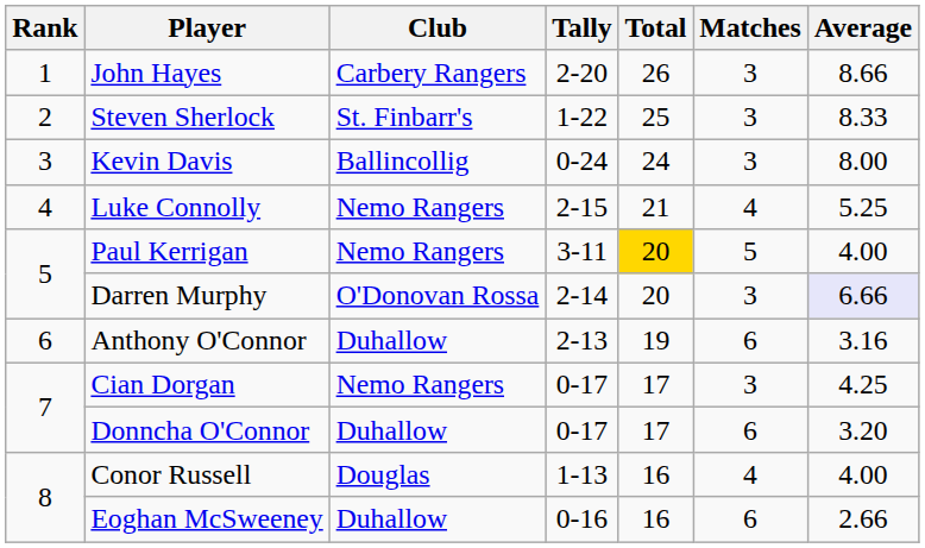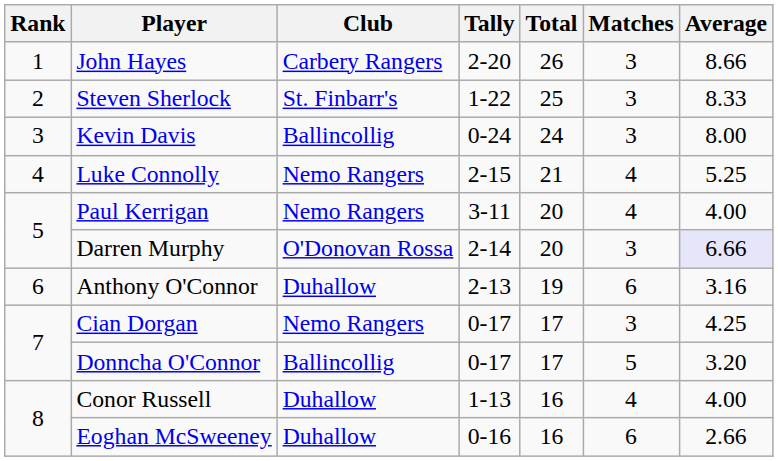 <table class="wikitable">
 <tr>
 <th>Rank</th>
 <th>Player</th>
 <th>Club</th>
 <th>Tally</th>
 <th>Total</th>
 <th>Matches</th>
 <th>Average</th>
 </tr>
 <tr>
 <td rowspan="1" style="text-align:center;">1</td>
 <td><a href='#'>John Hayes</a></td>
 <td><a href='#'>Carbery Rangers</a></td>
 <td align=center>2-20</td>
 <td align=center>26</td>
 <td align=center>3</td>
 <td align=center>8.66</td>
 </tr>
 <tr>
 <td rowspan="1" style="text-align:center;">2</td>
 <td><a href='#'>Steven Sherlock</a></td>
 <td><a href='#'>St. Finbarr's</a></td>
 <td align=center>1-22</td>
 <td align=center>25</td>
 <td align=center>3</td>
 <td align=center>8.33</td>
 </tr>
 <tr>
 <td rowspan="1" style="text-align:center;">3</td>
 <td><a href='#'>Kevin Davis</a></td>
 <td><a href='#'>Ballincollig</a></td>
 <td align=center>0-24</td>
 <td align=center>24</td>
 <td align=center>3</td>
 <td align=center>8.00</td>
 </tr>
 <tr>
 <td rowspan="1" style="text-align:center;">4</td>
 <td><a href='#'>Luke Connolly</a></td>
 <td><a href='#'>Nemo Rangers</a></td>
 <td align=center>2-15</td>
 <td align=center>21</td>
 <td align=center>4</td>
 <td align=center>5.25</td>
 </tr>
 <tr>
 <td rowspan="2" style="text-align:center;">5</td>
 <td><a href='#'>Paul Kerrigan</a></td>
 <td><a href='#'>Nemo Rangers</a></td>
 <td align=center>3-11</td>
-<td align=center style="background: gold;">20</td>
-<td align=center>5</td>
+<td align=center>20</td>
+<td align=center>4</td>
 <td align=center>4.00</td>
 </tr>
 <tr>
 <td>Darren Murphy</td>
 <td><a href='#'>O'Donovan Rossa</a></td>
 <td align=center>2-14</td>
 <td align=center>20</td>
 <td align=center>3</td>
 <td align=center style="background: lavender;">6.66</td>
 </tr>
 <tr>
 <td rowspan="1" style="text-align:center;">6</td>
 <td>Anthony O'Connor</td>
 <td><a href='#'>Duhallow</a></td>
 <td align=center>2-13</td>
 <td align=center>19</td>
 <td align=center>6</td>
 <td align=center>3.16</td>
 </tr>
 <tr>
 <td rowspan="2" style="text-align:center;">7</td>
 <td><a href='#'>Cian Dorgan</a></td>
 <td><a href='#'>Nemo Rangers</a></td>
 <td align=center>0-17</td>
 <td align=center>17</td>
 <td align=center>3</td>
 <td align=center>4.25</td>
 </tr>
 <tr>
 <td><a href='#'>Donncha O'Connor</a></td>
-<td><a href='#'>Duhallow</a></td>
+<td><a href='#'>Ballincollig</a></td>
 <td align=center>0-17</td>
 <td align=center>17</td>
-<td align=center>6</td>
+<td align=center>5</td>
 <td align=center>3.20</td>
 </tr>
 <tr>
 <td rowspan="2" style="text-align:center;">8</td>
 <td>Conor Russell</td>
-<td><a href='#'>Douglas</a></td>
+<td><a href='#'>Duhallow</a></td>
 <td align=center>1-13</td>
 <td align=center>16</td>
 <td align=center>4</td>
 <td align=center>4.00</td>
 </tr>
 <tr>
 <td><a href='#'>Eoghan McSweeney</a></td>
 <td><a href='#'>Duhallow</a></td>
 <td align=center>0-16</td>
 <td align=center>16</td>
 <td align=center>6</td>
 <td align=center>2.66</td>
 </tr>
 </table>
